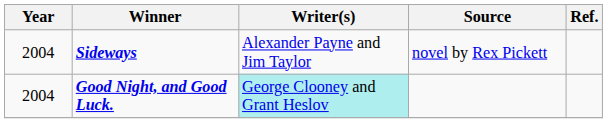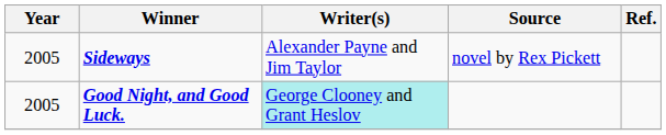 <table class="wikitable" width="95%" cellpadding="5">
 <tr>
 <th width="100"><strong>Year</strong></th>
 <th width="300"><strong>Winner</strong></th>
 <th width="300"><strong>Writer(s)</strong></th>
 <th width="300"><strong>Source</strong></th>
 <th>Ref.</th>
 </tr>
 <tr>
-<td style="text-align:center;">2004</td>
+<td style="text-align:center;">2005</td>
 <td><strong><em><a href='#'>Sideways</a></em></strong></td>
 <td><a href='#'>Alexander Payne</a> and <a href='#'>Jim Taylor</a></td>
 <td><a href='#'>novel</a> by <a href='#'>Rex Pickett</a></td>
 <td></td>
 </tr>
 <tr>
-<td style="text-align:center;">2004</td>
+<td style="text-align:center;">2005</td>
 <td><strong><em><a href='#'>Good Night, and Good Luck.</a></em></strong></td>
 <td style="background: paleturquoise;"><a href='#'>George Clooney</a> and <a href='#'>Grant Heslov</a></td>
 <td></td>
 <td></td>
 </tr>
 <tr>
 </tr>
 </table>
